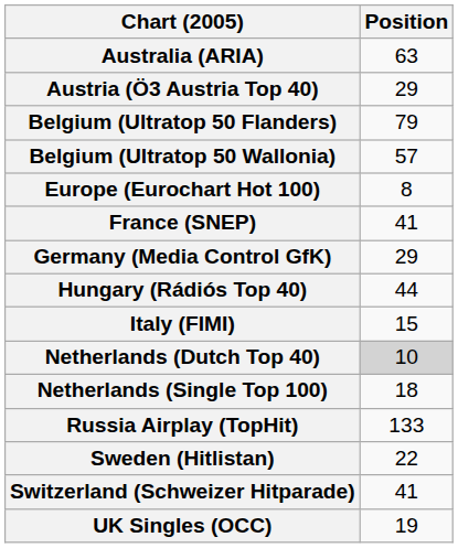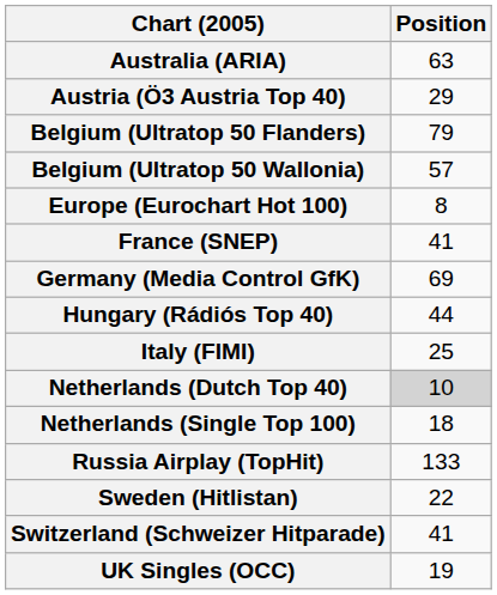 <table class="wikitable sortable plainrowheaders" style="text-align:center">
 <tr>
 <th scope="col">Chart (2005)</th>
 <th scope="col">Position</th>
 </tr>
 <tr>
 <th scope="row">Australia (ARIA)</th>
 <td>63</td>
 </tr>
 <tr>
 <th scope="row">Austria (Ö3 Austria Top 40)</th>
 <td>29</td>
 </tr>
 <tr>
 <th scope="row">Belgium (Ultratop 50 Flanders)</th>
 <td>79</td>
 </tr>
 <tr>
 <th scope="row">Belgium (Ultratop 50 Wallonia)</th>
 <td>57</td>
 </tr>
 <tr>
 <th scope="row">Europe (Eurochart Hot 100)</th>
 <td>8</td>
 </tr>
 <tr>
 <th scope="row">France (SNEP)</th>
 <td>41</td>
 </tr>
 <tr>
 <th scope="row">Germany (Media Control GfK)</th>
-<td>29</td>
+<td>69</td>
 </tr>
 <tr>
 <th scope="row">Hungary (Rádiós Top 40)</th>
 <td>44</td>
 </tr>
 <tr>
 <th scope="row">Italy (FIMI)</th>
-<td>15</td>
+<td>25</td>
 </tr>
 <tr>
 <th scope="row">Netherlands (Dutch Top 40)</th>
 <td style="background: lightgrey;">10</td>
 </tr>
 <tr>
 <th scope="row">Netherlands (Single Top 100)</th>
 <td>18</td>
 </tr>
 <tr>
 <th scope="row">Russia Airplay (TopHit)</th>
 <td>133</td>
 </tr>
 <tr>
 <th scope="row">Sweden (Hitlistan)</th>
 <td>22</td>
 </tr>
 <tr>
 <th scope="row">Switzerland (Schweizer Hitparade)</th>
 <td>41</td>
 </tr>
 <tr>
 <th scope="row">UK Singles (OCC)</th>
 <td>19</td>
 </tr>
 </table>
